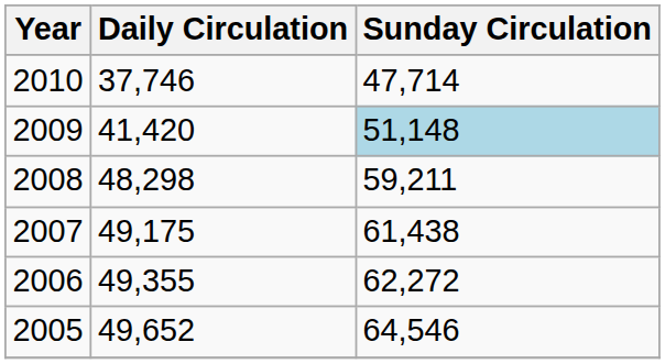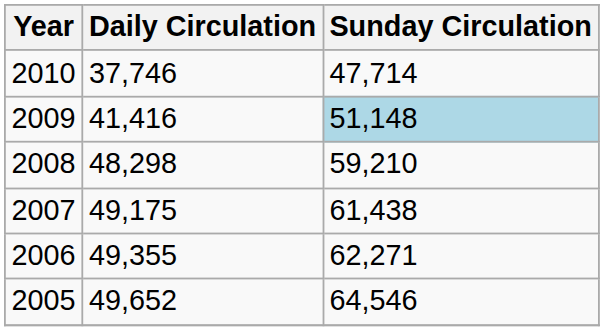 <table class="wikitable">
 <tr>
 <th>Year</th>
 <th>Daily Circulation</th>
 <th>Sunday Circulation</th>
 </tr>
 <tr>
 <td>2010</td>
 <td>37,746</td>
 <td>47,714</td>
 </tr>
 <tr>
 <td>2009</td>
-<td>41,420</td>
+<td>41,416</td>
 <td style="background: lightblue;">51,148</td>
 </tr>
 <tr>
 <td>2008</td>
 <td>48,298</td>
-<td>59,211</td>
+<td>59,210</td>
 </tr>
 <tr>
 <td>2007</td>
 <td>49,175</td>
 <td>61,438</td>
 </tr>
 <tr>
 <td>2006</td>
 <td>49,355</td>
-<td>62,272</td>
+<td>62,271</td>
 </tr>
 <tr>
 <td>2005</td>
 <td>49,652</td>
 <td>64,546</td>
 </tr>
 <tr>
 </tr>
 </table>
